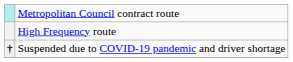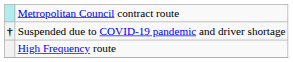 <table class="wikitable collapsible">
 <tr>
 <th style="background-color:PaleTurquoise"></th>
 <td><a href='#'>Metropolitan Council</a> contract route</td>
 </tr>
 <tr>
+<th>†</th>
+<td>Suspended due to <a href='#'>COVID-19 pandemic</a> and driver shortage</td>
+</tr>
+<tr>
 <th></th>
 <td><a href='#'>High Frequency</a> route</td>
 </tr>
 <tr>
-<th>†</th>
-<td>Suspended due to <a href='#'>COVID-19 pandemic</a> and driver shortage</td>
-</tr>
-<tr>
 </tr>
 </table>
